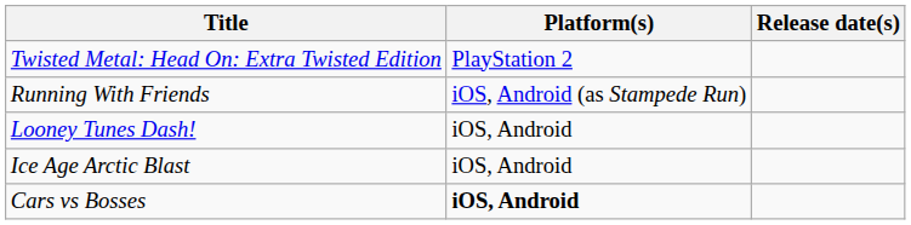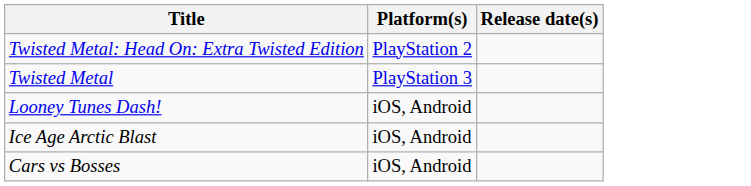 <table class="wikitable">
 <tr>
 <th>Title</th>
 <th>Platform(s)</th>
 <th>Release date(s)</th>
 </tr>
 <tr>
 <td><em><a href='#'>Twisted Metal: Head On: Extra Twisted Edition</a></em></td>
 <td><a href='#'>PlayStation 2</a></td>
 <td></td>
 </tr>
 <tr>
-<td><em>Running With Friends</em></td>
-<td><a href='#'>iOS</a>, <a href='#'>Android</a> (as <em>Stampede Run</em>)</td>
+<td><em><a href='#'>Twisted Metal</a></em></td>
+<td><a href='#'>PlayStation 3</a></td>
 <td></td>
 </tr>
 <tr>
 <td><em><a href='#'>Looney Tunes Dash!</a></em></td>
 <td>iOS, Android</td>
 <td></td>
 </tr>
 <tr>
 <td><em>Ice Age Arctic Blast</em></td>
 <td>iOS, Android</td>
 <td></td>
 </tr>
 <tr>
 <td><em>Cars vs Bosses</em></td>
-<td><strong>iOS, Android</strong></td>
+<td>iOS, Android</td>
 <td></td>
 </tr>
 </table>
